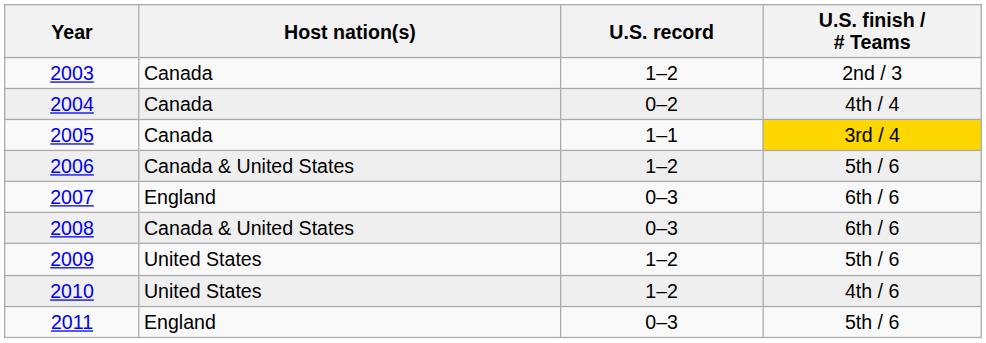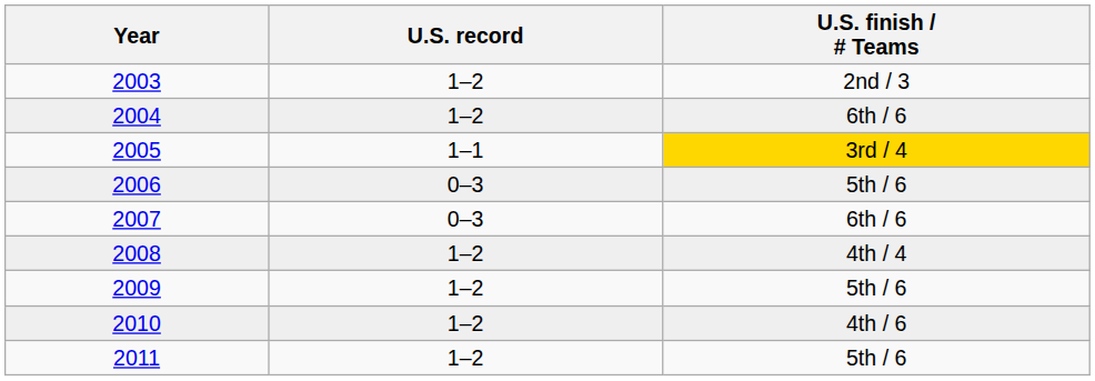 <table class="wikitable" style="font-size:95%; width: 60%; text-align: center;">
 <tr>
 <th width=8%>Year</th>
-<th width=25%>Host nation(s)</th>
 <th width=12%>U.S. record</th>
 <th width=13%>U.S. finish / <br> # Teams</th>
 </tr>
 <tr>
 <td><a href='#'>2003</a></td>
-<td style="text-align:left"> Canada</td>
 <td>1–2</td>
 <td>2nd / 3</td>
 </tr>
 <tr style="background: #efefef;">
 <td><a href='#'>2004</a></td>
-<td style="text-align:left"> Canada</td>
-<td>0–2</td>
-<td>4th / 4</td>
+<td>1–2</td>
+<td>6th / 6</td>
 </tr>
 <tr>
 <td><a href='#'>2005</a></td>
-<td style="text-align:left"> Canada</td>
 <td>1–1</td>
 <td style="background: gold;">3rd / 4</td>
 </tr>
 <tr style="background: #efefef;">
 <td><a href='#'>2006</a></td>
-<td style="text-align:left">  Canada & United States</td>
-<td>1–2</td>
+<td>0–3</td>
 <td>5th / 6</td>
 </tr>
 <tr>
 <td><a href='#'>2007</a></td>
-<td style="text-align:left"> England</td>
 <td>0–3</td>
 <td>6th / 6</td>
 </tr>
 <tr style="background: #efefef;">
 <td><a href='#'>2008</a></td>
-<td style="text-align:left">  Canada & United States</td>
-<td>0–3</td>
-<td>6th / 6</td>
+<td>1–2</td>
+<td>4th / 4</td>
 </tr>
 <tr>
 <td><a href='#'>2009</a></td>
-<td style="text-align:left"> United States</td>
 <td>1–2</td>
 <td>5th / 6</td>
 </tr>
 <tr style="background: #efefef;">
 <td><a href='#'>2010</a></td>
-<td style="text-align:left"> United States</td>
 <td>1–2</td>
 <td>4th / 6</td>
 </tr>
 <tr>
 <td><a href='#'>2011</a></td>
-<td style="text-align:left"> England</td>
-<td>0–3</td>
+<td>1–2</td>
 <td>5th / 6</td>
 </tr>
 </table>
